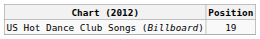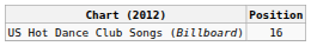 <table class="wikitable sortable">
 <tr>
 <th scope="col">Chart (2012)</th>
 <th scope="col">Position</th>
 </tr>
 <tr>
 <td>US Hot Dance Club Songs (<em>Billboard</em>)</td>
-<td align="center">19</td>
+<td align="center">16</td>
 </tr>
 <tr>
 </tr>
 </table>
